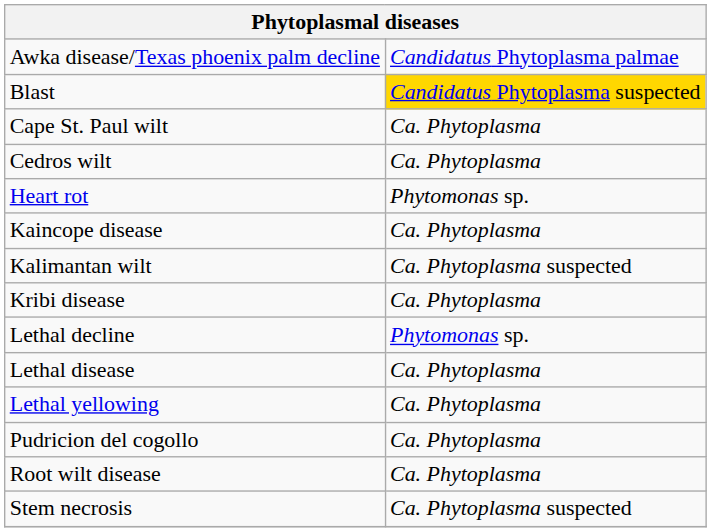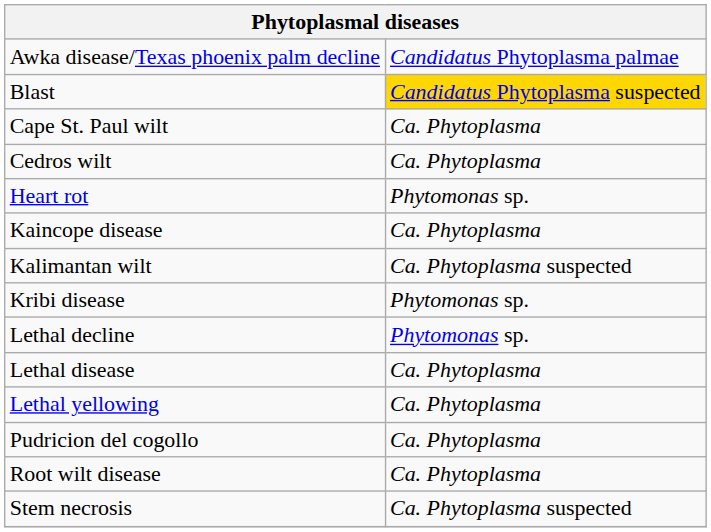 <table class="wikitable" style="clear">
 <tr>
 <th colspan=2><strong>Phytoplasmal diseases</strong></th>
 </tr>
 <tr>
 <td>Awka disease/<a href='#'>Texas phoenix palm decline</a></td>
 <td><a href='#'><em>Candidatus</em> Phytoplasma palmae</a></td>
 </tr>
 <tr>
 <td>Blast</td>
 <td style="background: gold;"><a href='#'><em>Candidatus</em> Phytoplasma</a> suspected</td>
 </tr>
 <tr>
 <td>Cape St. Paul wilt</td>
 <td><em>Ca. Phytoplasma</em></td>
 </tr>
 <tr>
 <td>Cedros wilt</td>
 <td><em>Ca. Phytoplasma</em></td>
 </tr>
 <tr>
 <td><a href='#'>Heart rot</a></td>
 <td><em>Phytomonas</em> sp.</td>
 </tr>
 <tr>
 <td>Kaincope disease</td>
 <td><em>Ca. Phytoplasma</em></td>
 </tr>
 <tr>
 <td>Kalimantan wilt</td>
 <td><em>Ca. Phytoplasma</em> suspected</td>
 </tr>
 <tr>
 <td>Kribi disease</td>
-<td><em>Ca. Phytoplasma</em></td>
+<td><em>Phytomonas</em> sp.</td>
 </tr>
 <tr>
 <td>Lethal decline</td>
 <td><em><a href='#'>Phytomonas</a></em> sp.</td>
 </tr>
 <tr>
 <td>Lethal disease</td>
 <td><em>Ca. Phytoplasma</em></td>
 </tr>
 <tr>
 <td><a href='#'>Lethal yellowing</a></td>
 <td><em>Ca. Phytoplasma</em></td>
 </tr>
 <tr>
 <td>Pudricion del cogollo</td>
 <td><em>Ca. Phytoplasma</em></td>
 </tr>
 <tr>
 <td>Root wilt disease</td>
 <td><em>Ca. Phytoplasma</em></td>
 </tr>
 <tr>
 <td>Stem necrosis</td>
 <td><em>Ca. Phytoplasma</em> suspected</td>
 </tr>
 <tr>
 </tr>
 </table>
